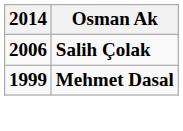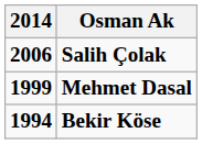 <table class="wikitable">
 <tr>
 <th>2014</th>
 <th>Osman Ak</th>
 </tr>
 <tr>
 <td><strong>2006</strong></td>
 <td><strong>Salih Çolak</strong></td>
 </tr>
 <tr>
 <td><strong>1999</strong></td>
 <td><strong>Mehmet Dasal</strong></td>
 </tr>
+<tr>
+<td><strong>1994</strong></td>
+<td><strong>Bekir Köse</strong></td>
+</tr>
 </table>
